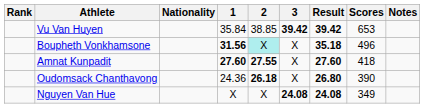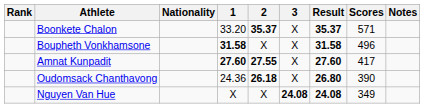 <table class="wikitable sortable" style="text-align:center">
 <tr>
 <th>Rank</th>
 <th>Athlete</th>
 <th>Nationality</th>
 <th>1</th>
 <th>2</th>
 <th>3</th>
 <th>Result</th>
 <th>Scores</th>
 <th>Notes</th>
 </tr>
 <tr>
 <td></td>
-<td align=left><a href='#'>Vu Van Huyen</a></td>
+<td align=left><a href='#'>Boonkete Chalon</a></td>
 <td align=left></td>
-<td>35.84</td>
-<td>38.85</td>
-<td><strong>39.42</strong></td>
-<td><strong>39.42</strong></td>
-<td>653</td>
+<td>33.20</td>
+<td><strong>35.37</strong></td>
+<td>X</td>
+<td><strong>35.37</strong></td>
+<td>571</td>
 <td></td>
 </tr>
 <tr>
 <td></td>
 <td align=left><a href='#'>Boupheth Vonkhamsone</a></td>
 <td align=left></td>
-<td><strong>31.56</strong></td>
-<td style="background: paleturquoise;">X</td>
+<td><strong>31.58</strong></td>
 <td>X</td>
-<td><strong>35.18</strong></td>
+<td>X</td>
+<td><strong>31.58</strong></td>
 <td>496</td>
 <td></td>
 </tr>
 <tr>
 <td></td>
 <td align=left><a href='#'>Amnat Kunpadit</a></td>
 <td align=left></td>
 <td><strong>27.60</strong></td>
 <td><strong>27.55</strong></td>
 <td>X</td>
 <td><strong>27.60</strong></td>
-<td>418</td>
+<td>417</td>
 <td></td>
 </tr>
 <tr>
 <td></td>
 <td align=left><a href='#'>Oudomsack Chanthavong</a></td>
 <td align=left></td>
 <td>24.36</td>
 <td><strong>26.18</strong></td>
 <td>X</td>
 <td><strong>26.80</strong></td>
 <td>390</td>
 <td></td>
 </tr>
 <tr>
 <td></td>
 <td align=left><a href='#'>Nguyen Van Hue</a></td>
 <td align=left></td>
 <td>X</td>
 <td>X</td>
 <td><strong>24.08</strong></td>
 <td><strong>24.08</strong></td>
 <td>349</td>
 <td></td>
 </tr>
 </table>
